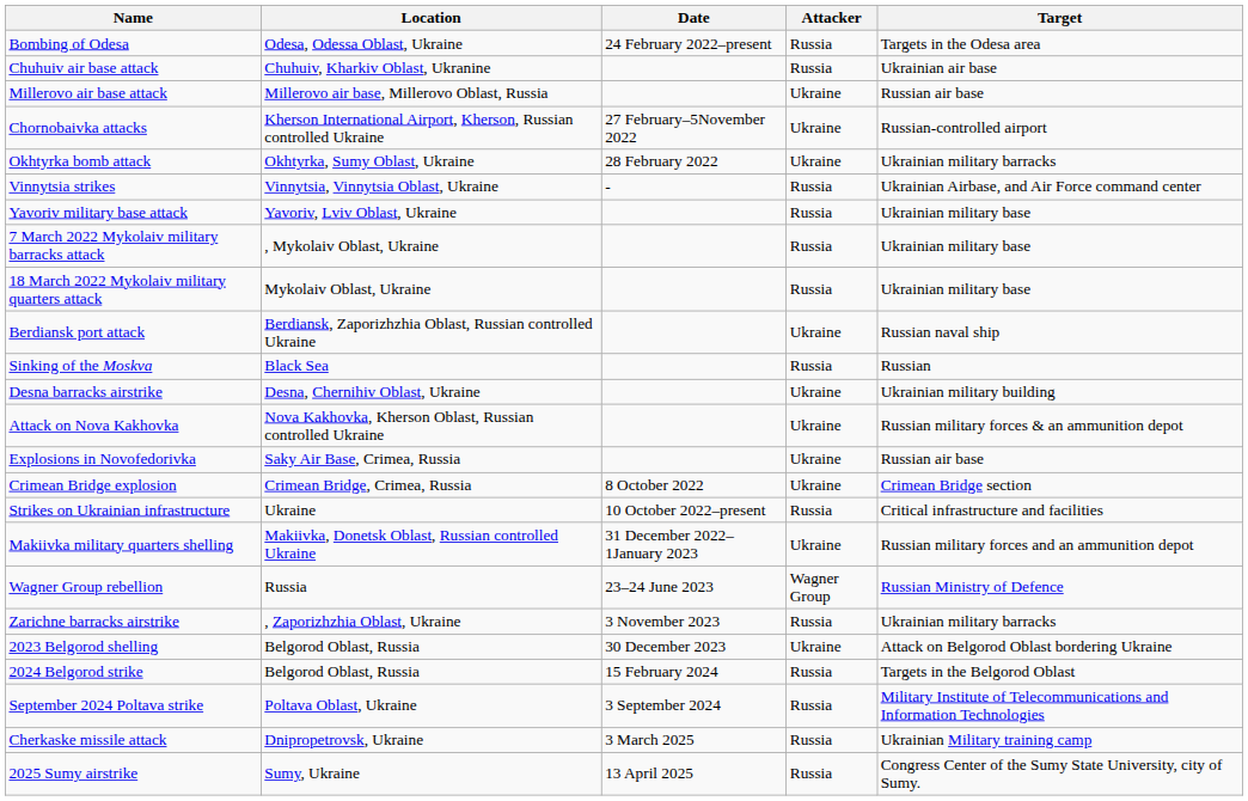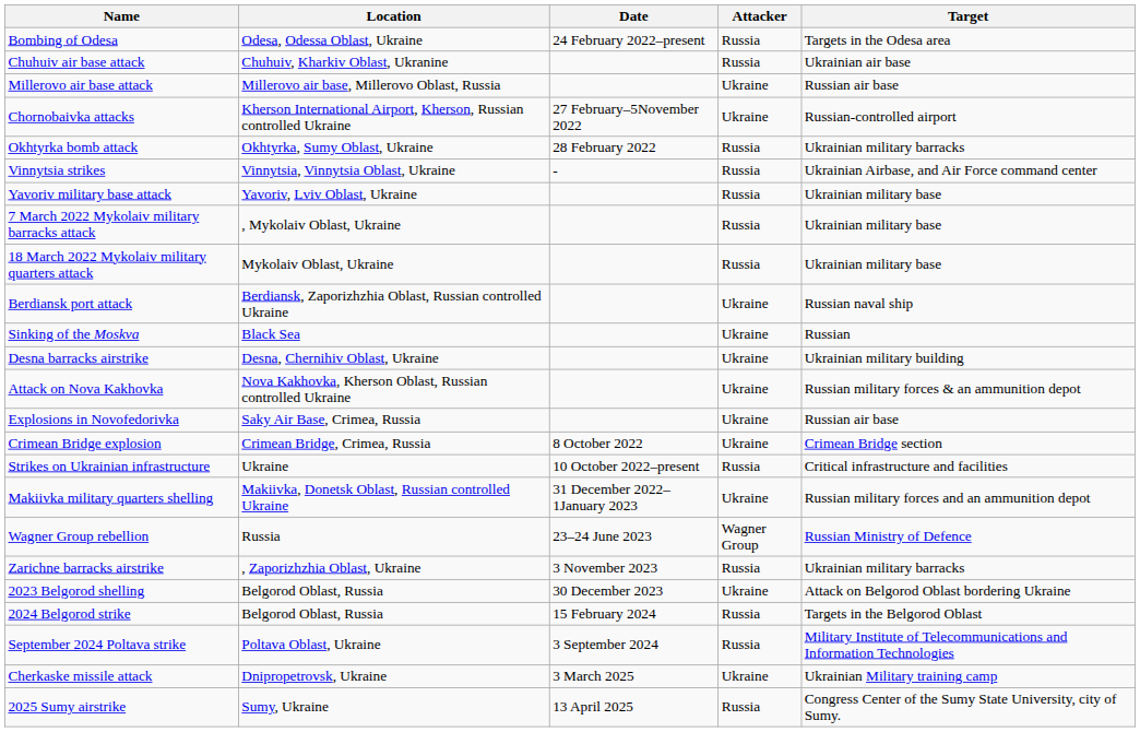 <table class="wikitable sortable">
 <tr>
 <th>Name</th>
 <th>Location</th>
 <th>Date</th>
 <th>Attacker</th>
 <th>Target</th>
 </tr>
 <tr>
 <td><a href='#'>Bombing of Odesa</a></td>
 <td><a href='#'>Odesa</a>, <a href='#'>Odessa Oblast</a>, Ukraine</td>
 <td>24 February 2022–present</td>
 <td>Russia</td>
 <td>Targets in the Odesa area</td>
 </tr>
 <tr>
 <td><a href='#'>Chuhuiv air base attack</a></td>
 <td><a href='#'>Chuhuiv</a>, <a href='#'>Kharkiv Oblast</a>, Ukranine</td>
 <td></td>
 <td>Russia</td>
 <td>Ukrainian air base</td>
 </tr>
 <tr>
 <td><a href='#'>Millerovo air base attack</a></td>
 <td><a href='#'>Millerovo air base</a>, Millerovo Oblast, Russia</td>
 <td></td>
 <td>Ukraine</td>
 <td>Russian air base</td>
 </tr>
 <tr>
 <td><a href='#'>Chornobaivka attacks</a></td>
 <td><a href='#'>Kherson International Airport</a>, <a href='#'>Kherson</a>, Russian controlled Ukraine</td>
 <td>27 February–5November 2022</td>
 <td>Ukraine</td>
 <td>Russian-controlled airport</td>
 </tr>
 <tr>
 <td><a href='#'>Okhtyrka bomb attack</a></td>
 <td><a href='#'>Okhtyrka</a>, <a href='#'>Sumy Oblast</a>, Ukraine</td>
 <td>28 February 2022</td>
-<td>Ukraine</td>
+<td>Russia</td>
 <td>Ukrainian military barracks</td>
 </tr>
 <tr>
 <td><a href='#'>Vinnytsia strikes</a></td>
 <td><a href='#'>Vinnytsia</a>, <a href='#'>Vinnytsia Oblast</a>, Ukraine</td>
 <td> - </td>
 <td>Russia</td>
 <td>Ukrainian Airbase, and Air Force command center</td>
 </tr>
 <tr>
 <td><a href='#'>Yavoriv military base attack</a></td>
 <td><a href='#'>Yavoriv</a>, <a href='#'>Lviv Oblast</a>, Ukraine</td>
 <td></td>
 <td>Russia</td>
 <td>Ukrainian military base</td>
 </tr>
 <tr>
 <td><a href='#'>7 March 2022 Mykolaiv military barracks attack</a></td>
 <td>, Mykolaiv Oblast, Ukraine</td>
 <td></td>
 <td>Russia</td>
 <td>Ukrainian military base</td>
 </tr>
 <tr>
 <td><a href='#'>18 March 2022 Mykolaiv military quarters attack</a></td>
 <td>Mykolaiv Oblast, Ukraine</td>
 <td></td>
 <td>Russia</td>
 <td>Ukrainian military base</td>
 </tr>
 <tr>
 <td><a href='#'>Berdiansk port attack</a></td>
 <td><a href='#'>Berdiansk</a>, Zaporizhzhia Oblast, Russian controlled Ukraine</td>
 <td></td>
 <td>Ukraine</td>
 <td>Russian naval ship</td>
 </tr>
 <tr>
 <td><a href='#'>Sinking of the <em>Moskva</em></a></td>
 <td><a href='#'>Black Sea</a></td>
 <td></td>
-<td>Russia</td>
+<td>Ukraine</td>
 <td>Russian  </td>
 </tr>
 <tr>
 <td><a href='#'>Desna barracks airstrike</a></td>
 <td><a href='#'>Desna</a>, <a href='#'>Chernihiv Oblast</a>, Ukraine</td>
 <td></td>
 <td>Ukraine</td>
 <td>Ukrainian military building</td>
 </tr>
 <tr>
 <td><a href='#'>Attack on Nova Kakhovka</a></td>
 <td><a href='#'>Nova Kakhovka</a>, Kherson Oblast, Russian controlled Ukraine</td>
 <td></td>
 <td>Ukraine</td>
 <td>Russian military forces & an ammunition depot</td>
 </tr>
 <tr>
 <td><a href='#'>Explosions in Novofedorivka</a></td>
 <td><a href='#'>Saky Air Base</a>, Crimea, Russia</td>
 <td></td>
 <td>Ukraine</td>
 <td>Russian air base</td>
 </tr>
 <tr>
 <td><a href='#'>Crimean Bridge explosion</a></td>
 <td><a href='#'>Crimean Bridge</a>, Crimea, Russia</td>
 <td>8 October 2022</td>
 <td>Ukraine</td>
 <td><a href='#'>Crimean Bridge</a> section</td>
 </tr>
 <tr>
 <td><a href='#'>Strikes on Ukrainian infrastructure</a></td>
 <td>Ukraine</td>
 <td>10 October 2022–present</td>
 <td>Russia</td>
 <td>Critical infrastructure and facilities</td>
 </tr>
 <tr>
 <td><a href='#'>Makiivka military quarters shelling</a></td>
 <td><a href='#'>Makiivka</a>, <a href='#'>Donetsk Oblast</a>, <a href='#'>Russian controlled Ukraine</a></td>
 <td>31 December 2022–1January 2023</td>
 <td>Ukraine</td>
 <td>Russian military forces and an ammunition depot</td>
 </tr>
 <tr>
 <td><a href='#'>Wagner Group rebellion</a></td>
 <td>Russia</td>
 <td>23–24 June 2023</td>
 <td>Wagner Group</td>
 <td><a href='#'>Russian Ministry of Defence</a></td>
 </tr>
 <tr>
 <td><a href='#'>Zarichne barracks airstrike</a></td>
 <td>, <a href='#'>Zaporizhzhia Oblast</a>, Ukraine</td>
 <td>3 November 2023</td>
 <td>Russia</td>
 <td>Ukrainian military barracks</td>
 </tr>
 <tr>
 <td><a href='#'>2023 Belgorod shelling</a></td>
 <td>Belgorod Oblast, Russia</td>
 <td>30 December 2023</td>
 <td>Ukraine</td>
 <td>Attack on Belgorod Oblast bordering Ukraine</td>
 </tr>
 <tr>
 <td><a href='#'>2024 Belgorod strike</a></td>
 <td>Belgorod Oblast, Russia</td>
 <td>15 February 2024</td>
 <td>Russia</td>
 <td>Targets in the Belgorod Oblast</td>
 </tr>
 <tr>
 <td><a href='#'>September 2024 Poltava strike</a></td>
 <td><a href='#'>Poltava Oblast</a>, Ukraine</td>
 <td>3 September 2024</td>
 <td>Russia</td>
 <td><a href='#'>Military Institute of Telecommunications and Information Technologies</a></td>
 </tr>
 <tr>
 <td><a href='#'>Cherkaske missile attack</a></td>
 <td><a href='#'>Dnipropetrovsk</a>, Ukraine</td>
 <td>3 March 2025</td>
-<td>Russia</td>
+<td>Ukraine</td>
 <td>Ukrainian <a href='#'>Military training camp</a></td>
 </tr>
 <tr>
 <td><a href='#'>2025 Sumy airstrike</a></td>
 <td><a href='#'>Sumy</a>, Ukraine</td>
 <td>13 April 2025</td>
 <td>Russia</td>
 <td>Congress Center of the Sumy State University, city of Sumy.</td>
 </tr>
 </table>
